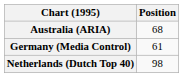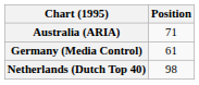 <table class="wikitable sortable plainrowheaders" style="text-align:center">
 <tr>
 <th scope="col">Chart (1995)</th>
 <th scope="col">Position</th>
 </tr>
 <tr>
 <th scope="row">Australia (ARIA)</th>
-<td>68</td>
+<td>71</td>
 </tr>
 <tr>
 <th scope="row">Germany (Media Control)</th>
 <td>61</td>
 </tr>
 <tr>
 <th scope="row">Netherlands (Dutch Top 40)</th>
 <td>98</td>
 </tr>
 </table>
